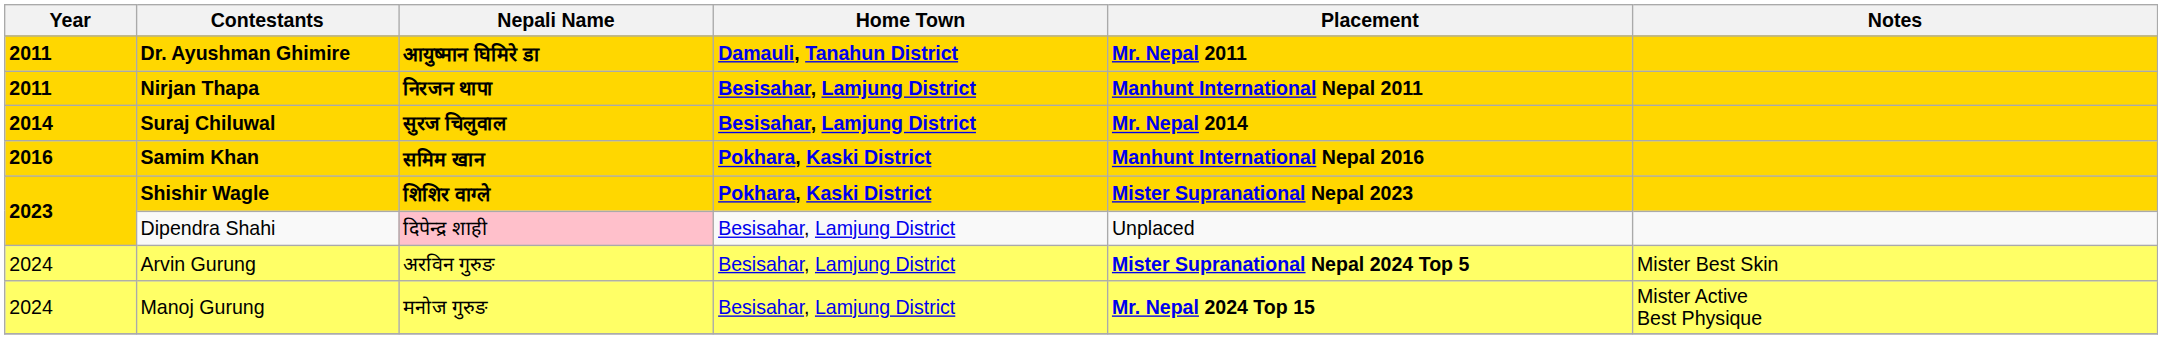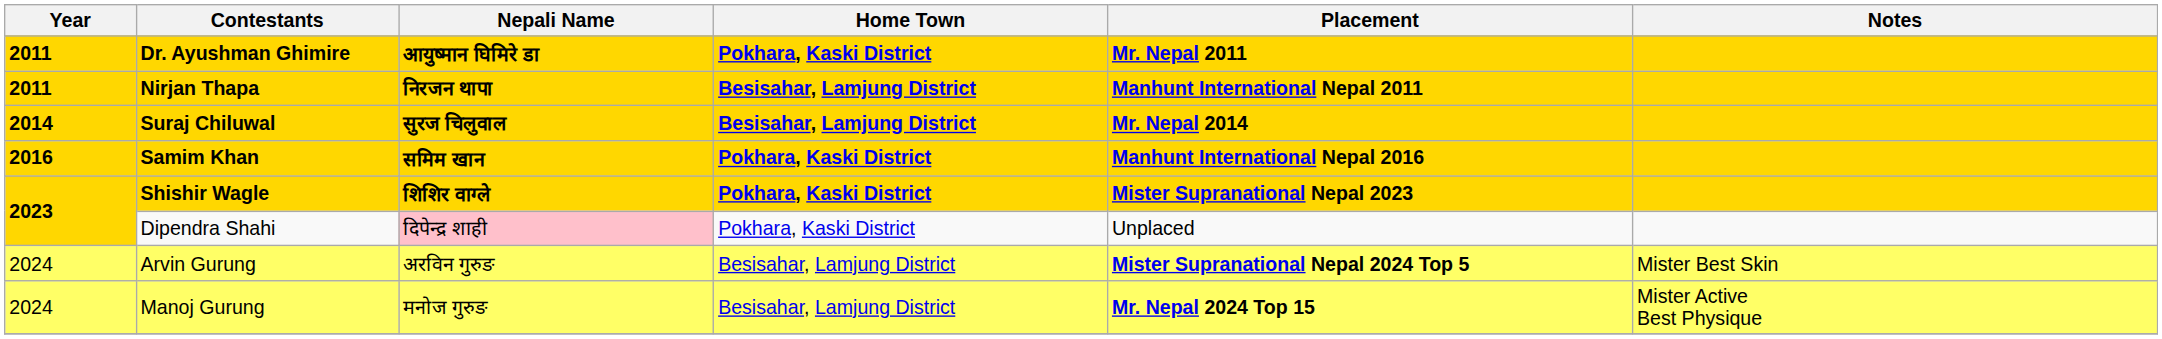 <table class="wikitable" style="width:100%; font-size:90%;">
 <tr>
 <th style="width:05%;">Year</th>
 <th style="width:10%;">Contestants</th>
 <th style="width:12%;">Nepali Name</th>
 <th style="width:15%;">Home Town</th>
 <th style="width:20%;">Placement</th>
 <th style="width:20%;">Notes</th>
 </tr>
 <tr style="background:GOLD; font-weight:bold;">
 <td>2011</td>
 <td>Dr. Ayushman Ghimire</td>
 <td>आयुष्मान घिमिरे डा</td>
-<td><a href='#'>Damauli</a>, <a href='#'>Tanahun District</a></td>
+<td><a href='#'>Pokhara</a>, <a href='#'>Kaski District</a></td>
 <td><strong><a href='#'>Mr. Nepal</a> 2011</strong></td>
 <td></td>
 </tr>
 <tr style="background:GOLD; font-weight:bold;">
 <td>2011</td>
 <td>Nirjan Thapa</td>
 <td>निरजन थापा</td>
 <td><a href='#'>Besisahar</a>, <a href='#'>Lamjung District</a></td>
 <td><strong><a href='#'>Manhunt International</a> Nepal 2011</strong></td>
 <td></td>
 </tr>
 <tr style="background:GOLD; font-weight:bold;">
 <td>2014</td>
 <td>Suraj Chiluwal</td>
 <td>सुरज चिलुवाल</td>
 <td><a href='#'>Besisahar</a>, <a href='#'>Lamjung District</a></td>
 <td><strong><a href='#'>Mr. Nepal</a> 2014</strong></td>
 <td></td>
 </tr>
 <tr style="background:GOLD; font-weight:bold;">
 <td>2016</td>
 <td>Samim Khan</td>
 <td>समिम खान</td>
 <td><a href='#'>Pokhara</a>, <a href='#'>Kaski District</a></td>
 <td><strong><a href='#'>Manhunt International</a> Nepal 2016</strong></td>
 <td></td>
 </tr>
 <tr style="background:GOLD; font-weight:bold;">
 <td rowspan="2">2023</td>
 <td>Shishir Wagle</td>
 <td>शिशिर वाग्ले</td>
 <td><a href='#'>Pokhara</a>, <a href='#'>Kaski District</a></td>
 <td><strong><a href='#'>Mister Supranational</a> Nepal 2023</strong></td>
 <td></td>
 </tr>
 <tr>
 <td>Dipendra Shahi</td>
 <td style="background: pink;">दिपेन्द्र शाही</td>
-<td><a href='#'>Besisahar</a>, <a href='#'>Lamjung District</a></td>
+<td><a href='#'>Pokhara</a>, <a href='#'>Kaski District</a></td>
 <td>Unplaced</td>
 <td></td>
 </tr>
 <tr style="background-color:#FFFF66">
 <td>2024</td>
 <td>Arvin Gurung</td>
 <td>अरविन गुरुङ</td>
 <td><a href='#'>Besisahar</a>, <a href='#'>Lamjung District</a></td>
 <td><strong><a href='#'>Mister Supranational</a> Nepal 2024 Top 5</strong></td>
 <td>Mister Best Skin</td>
 </tr>
 <tr style="background-color:#FFFF66">
 <td>2024</td>
 <td>Manoj Gurung</td>
 <td>मनोज गुरुङ</td>
 <td><a href='#'>Besisahar</a>, <a href='#'>Lamjung District</a></td>
 <td><strong><a href='#'>Mr. Nepal</a> 2024 Top 15</strong></td>
 <td>Mister Active <br> Best Physique</td>
 </tr>
 <tr>
 </tr>
 </table>
